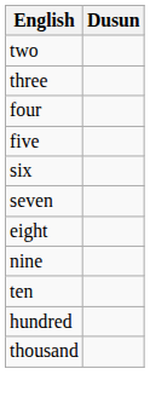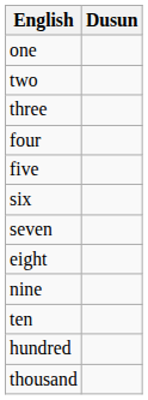 <table class="wikitable">
 <tr>
 <th>English</th>
 <th>Dusun</th>
+</tr>
+<tr>
+<td>one</td>
+<td></td>
 </tr>
 <tr>
 <td>two</td>
 <td></td>
 </tr>
 <tr>
 <td>three</td>
 <td></td>
 </tr>
 <tr>
 <td>four</td>
 <td></td>
 </tr>
 <tr>
 <td>five</td>
 <td></td>
 </tr>
 <tr>
 <td>six</td>
 <td></td>
 </tr>
 <tr>
 <td>seven</td>
 <td></td>
 </tr>
 <tr>
 <td>eight</td>
 <td></td>
 </tr>
 <tr>
 <td>nine</td>
 <td></td>
 </tr>
 <tr>
 <td>ten</td>
 <td></td>
 </tr>
 <tr>
 <td>hundred</td>
 <td></td>
 </tr>
 <tr>
 <td>thousand</td>
 <td></td>
 </tr>
 </table>
